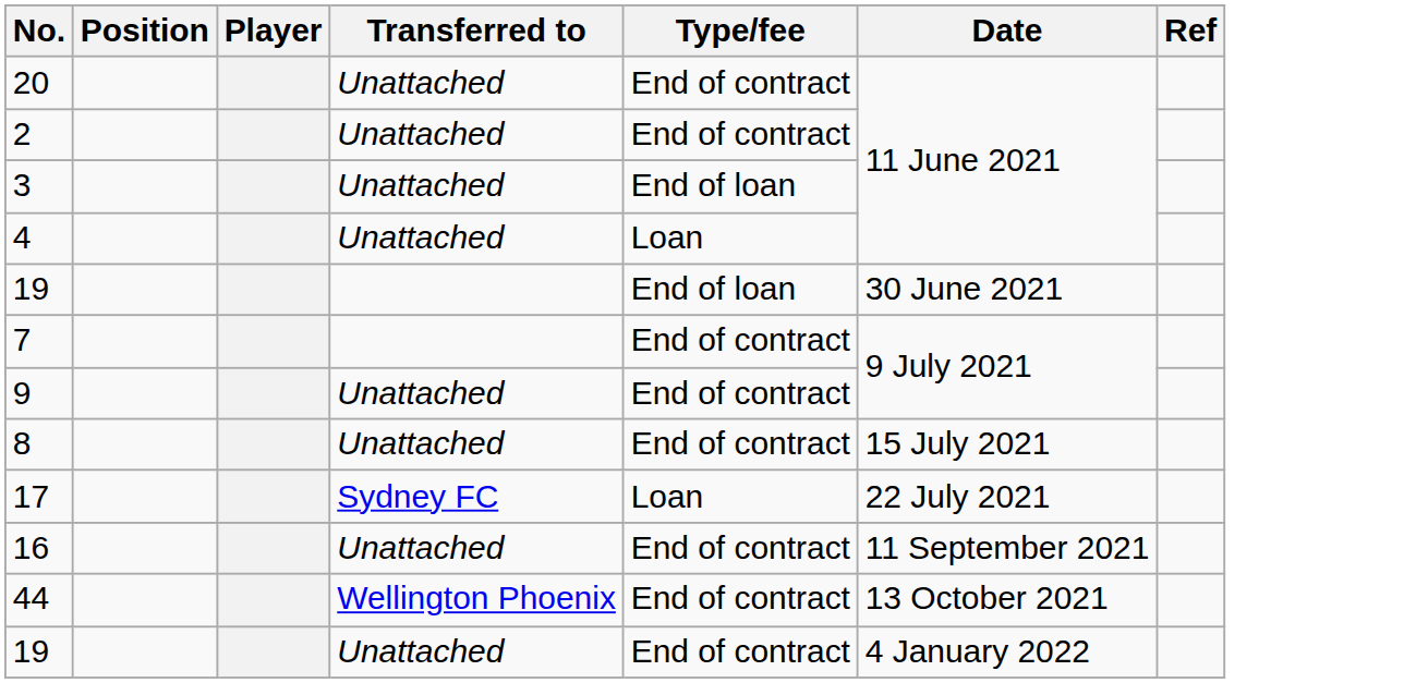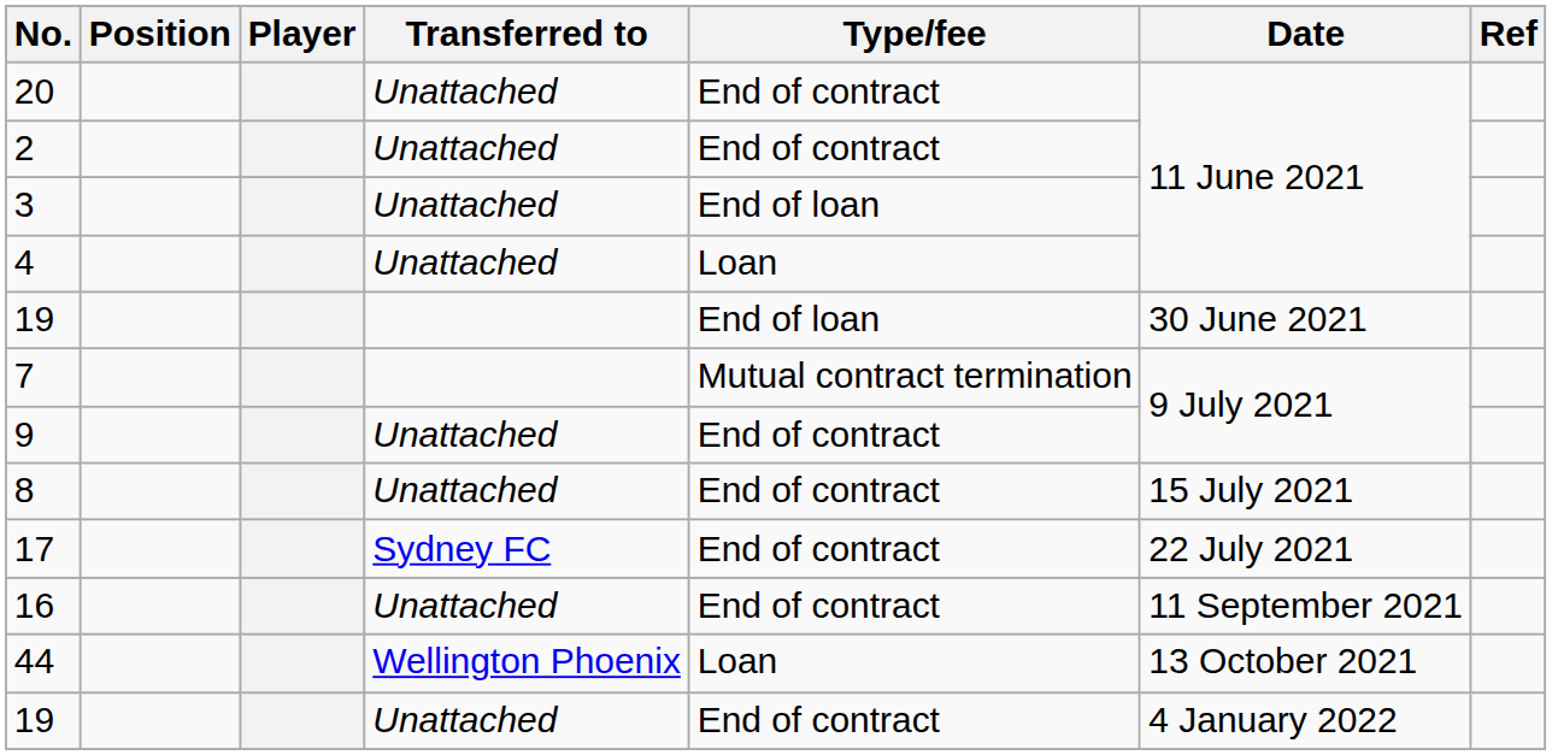 <table class="wikitable plainrowheaders sortable" style="text-align:center; text-align:left">
 <tr>
 <th scope="col">No.</th>
 <th scope="col">Position</th>
 <th scope="col">Player</th>
 <th scope="col">Transferred to</th>
 <th scope="col">Type/fee</th>
 <th scope="col">Date</th>
 <th scope="col" class="unsortable">Ref</th>
 </tr>
 <tr>
 <td>20</td>
 <td></td>
 <th scope="row"></th>
 <td><em>Unattached</em></td>
 <td>End of contract</td>
 <td rowspan="4">11 June 2021</td>
 <td></td>
 </tr>
 <tr>
 <td>2</td>
 <td></td>
 <th scope="row"></th>
 <td><em>Unattached</em></td>
 <td>End of contract</td>
 <td></td>
 </tr>
 <tr>
 <td>3</td>
 <td></td>
 <th scope="row"></th>
 <td><em>Unattached</em></td>
 <td>End of loan</td>
 <td></td>
 </tr>
 <tr>
 <td>4</td>
 <td></td>
 <th scope="row"></th>
 <td><em>Unattached</em></td>
 <td>Loan</td>
 <td></td>
 </tr>
 <tr>
 <td>19</td>
 <td></td>
 <th scope="row"></th>
 <td></td>
 <td>End of loan</td>
 <td>30 June 2021</td>
 <td></td>
 </tr>
 <tr>
 <td>7</td>
 <td></td>
 <th scope="row"></th>
 <td></td>
-<td>End of contract</td>
+<td>Mutual contract termination</td>
 <td rowspan="2">9 July 2021</td>
 <td></td>
 </tr>
 <tr>
 <td>9</td>
 <td></td>
 <th scope="row"></th>
 <td><em>Unattached</em></td>
 <td>End of contract</td>
 <td></td>
 </tr>
 <tr>
 <td>8</td>
 <td></td>
 <th scope="row"></th>
 <td><em>Unattached</em></td>
 <td>End of contract</td>
 <td>15 July 2021</td>
 <td></td>
 </tr>
 <tr>
 <td>17</td>
 <td></td>
 <th scope="row"></th>
 <td><a href='#'>Sydney FC</a></td>
-<td>Loan</td>
+<td>End of contract</td>
 <td>22 July 2021</td>
 <td></td>
 </tr>
 <tr>
 <td>16</td>
 <td></td>
 <th scope="row"></th>
 <td><em>Unattached</em></td>
 <td>End of contract</td>
 <td>11 September 2021</td>
 <td></td>
 </tr>
 <tr>
 <td>44</td>
 <td></td>
 <th scope="row"></th>
 <td><a href='#'>Wellington Phoenix</a></td>
-<td>End of contract</td>
+<td>Loan</td>
 <td>13 October 2021</td>
 <td></td>
 </tr>
 <tr>
 <td>19</td>
 <td></td>
 <th scope="row"></th>
 <td><em>Unattached</em></td>
 <td>End of contract</td>
 <td>4 January 2022</td>
 <td></td>
 </tr>
 </table>
